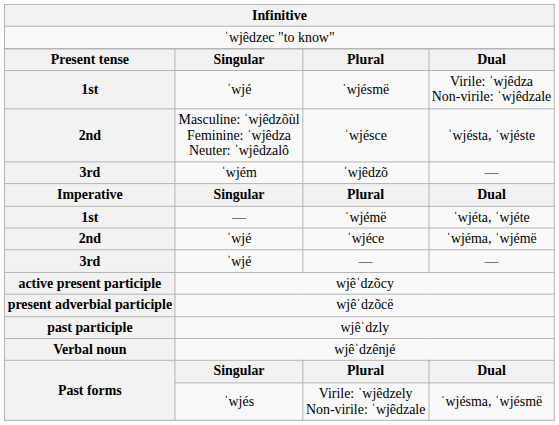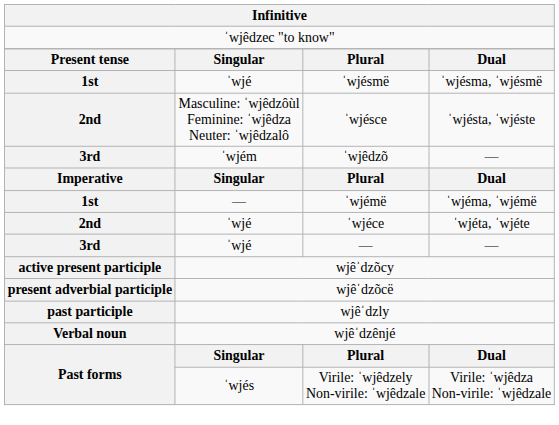 <table class="wikitable" style="text-align:center;">
 <tr>
 <th colspan="4">Infinitive</th>
 </tr>
 <tr>
 <td colspan="4">ˈwjêdzec "to know"</td>
 </tr>
 <tr>
 </tr>
 <tr>
 <th>Present tense</th>
 <th>Singular</th>
 <th>Plural</th>
 <th>Dual</th>
 </tr>
 <tr>
 <th>1st</th>
 <td>ˈwjé</td>
 <td>ˈwjésmë</td>
-<td>Virile: ˈwjêdza<br>Non-virile: ˈwjêdzale</td>
+<td>ˈwjésma, ˈwjésmë</td>
 </tr>
 <tr>
 <th>2nd</th>
 <td>Masculine: ˈwjêdzôùl<br>Feminine: ˈwjêdza<br>Neuter: ˈwjêdzalô</td>
 <td>ˈwjésce</td>
 <td>ˈwjésta, ˈwjéste</td>
 </tr>
 <tr>
 <th>3rd</th>
 <td>ˈwjém</td>
 <td>ˈwjêdzõ</td>
 <td>—</td>
 </tr>
 <tr>
 <th>Imperative</th>
 <th>Singular</th>
 <th>Plural</th>
 <th>Dual</th>
 </tr>
 <tr>
 <th>1st</th>
 <td>—</td>
 <td>ˈwjémë</td>
-<td>ˈwjéta, ˈwjéte</td>
+<td>ˈwjéma, ˈwjémë</td>
 </tr>
 <tr>
 <th>2nd</th>
 <td>ˈwjé</td>
 <td>ˈwjéce</td>
-<td>ˈwjéma, ˈwjémë</td>
+<td>ˈwjéta, ˈwjéte</td>
 </tr>
 <tr>
 <th>3rd</th>
 <td>ˈwjé</td>
 <td>—</td>
 <td>—</td>
 </tr>
 <tr>
 <th>active present participle</th>
 <td colspan="3">wjêˈdzõcy</td>
 </tr>
 <tr>
 <th>present adverbial participle</th>
 <td colspan="3">wjêˈdzõcë</td>
 </tr>
 <tr>
 <th>past participle</th>
 <td colspan="3">wjêˈdzly</td>
 </tr>
 <tr>
 <th>Verbal noun</th>
 <td colspan="3">wjêˈdzênjé</td>
 </tr>
 <tr>
 <th rowspan="2">Past forms</th>
 <th>Singular</th>
 <th>Plural</th>
 <th>Dual</th>
 </tr>
 <tr>
 <td>ˈwjés</td>
 <td>Virile: ˈwjêdzely<br>Non-virile: ˈwjêdzale</td>
-<td>ˈwjésma, ˈwjésmë</td>
+<td>Virile: ˈwjêdza<br>Non-virile: ˈwjêdzale</td>
 </tr>
 </table>
